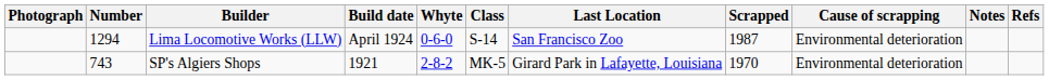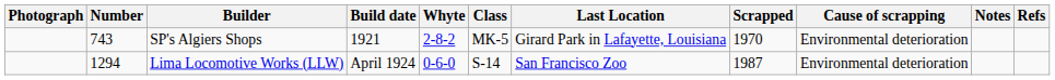 <table class="wikitable">
 <tr>
 <th>Photograph</th>
 <th>Number</th>
 <th>Builder</th>
 <th><strong>Build date</strong></th>
 <th>Whyte</th>
 <th>Class</th>
 <th>Last Location</th>
 <th>Scrapped</th>
 <th>Cause of scrapping</th>
 <th>Notes</th>
 <th>Refs</th>
 </tr>
 <tr>
 <td></td>
+<td>743</td>
+<td>SP's Algiers Shops</td>
+<td>1921</td>
+<td><a href='#'>2-8-2</a></td>
+<td>MK-5</td>
+<td>Girard Park in <a href='#'>Lafayette, Louisiana</a></td>
+<td>1970</td>
+<td>Environmental deterioration</td>
+<td></td>
+<td></td>
+</tr>
+<tr>
+<td></td>
 <td>1294</td>
 <td><a href='#'>Lima Locomotive Works (LLW)</a></td>
 <td>April 1924</td>
 <td><a href='#'>0-6-0</a></td>
 <td>S-14</td>
 <td><a href='#'>San Francisco Zoo</a></td>
 <td>1987</td>
 <td>Environmental deterioration</td>
 <td></td>
 <td></td>
 </tr>
-<tr>
-<td></td>
-<td>743</td>
-<td>SP's Algiers Shops</td>
-<td>1921</td>
-<td><a href='#'>2-8-2</a></td>
-<td>MK-5</td>
-<td>Girard Park in <a href='#'>Lafayette, Louisiana</a></td>
-<td>1970</td>
-<td>Environmental deterioration</td>
-<td></td>
-<td></td>
-</tr>
 </table>
